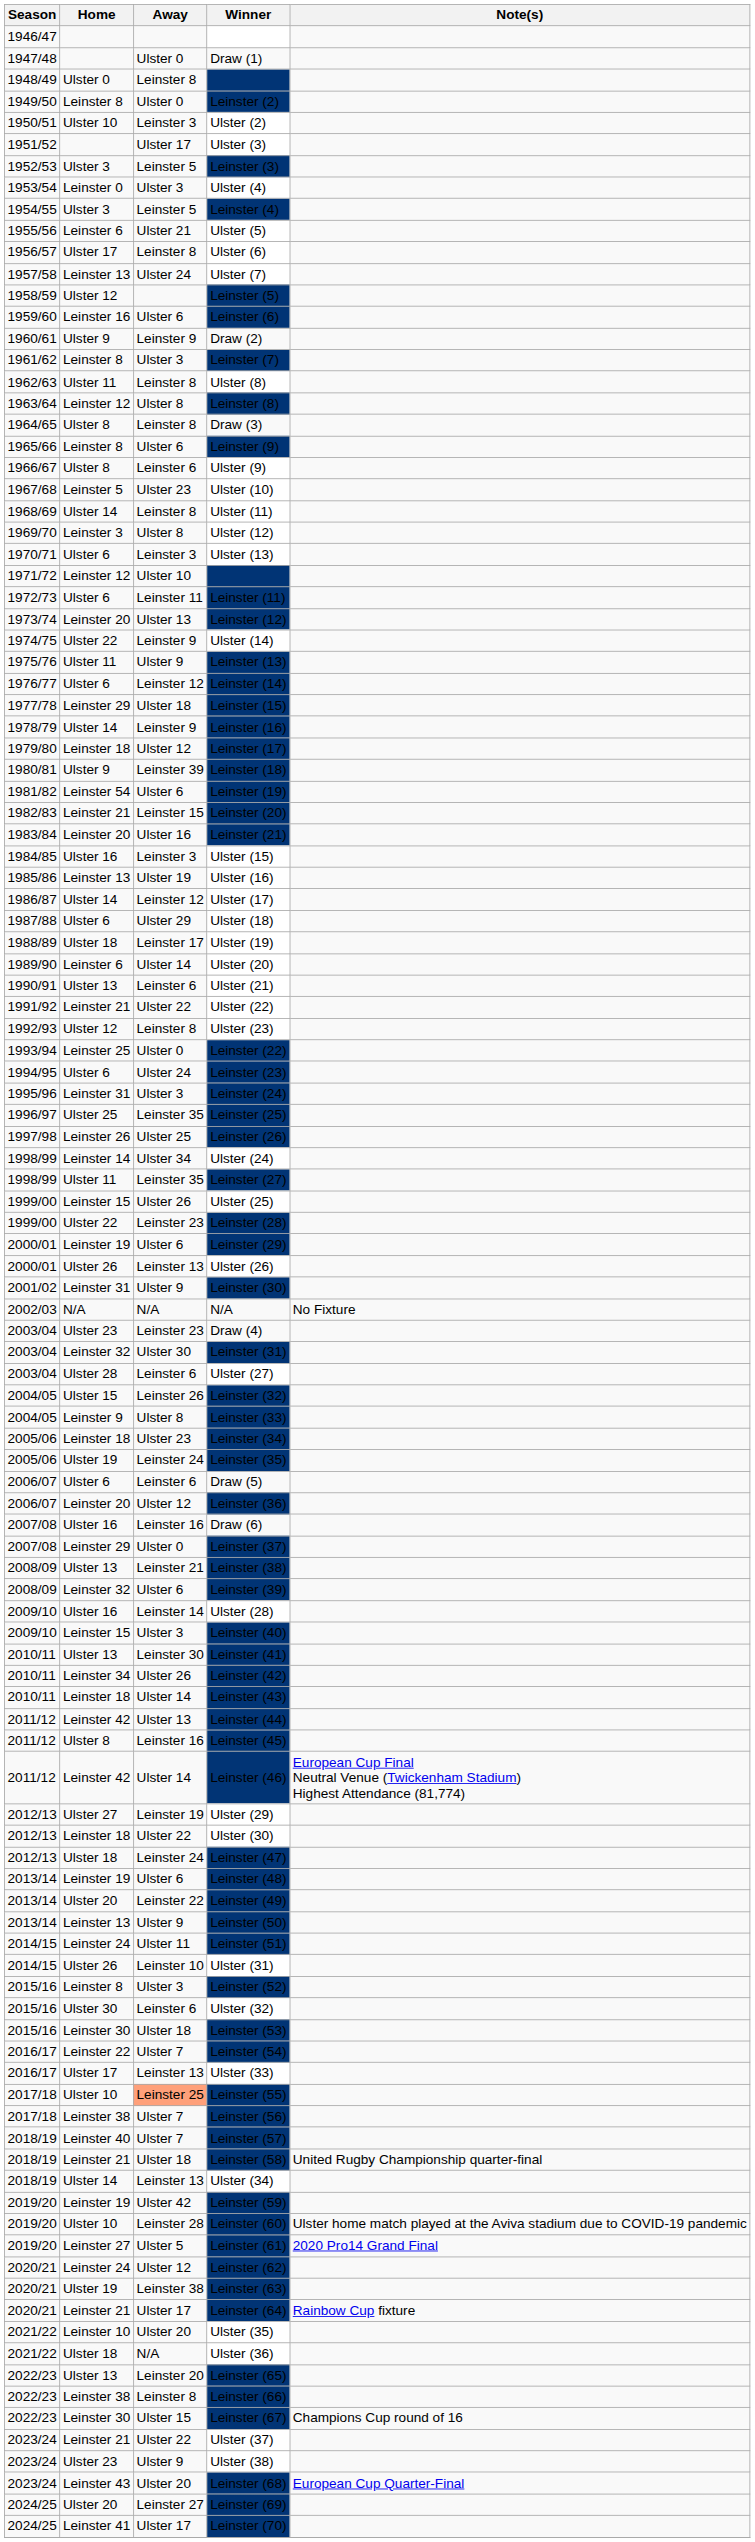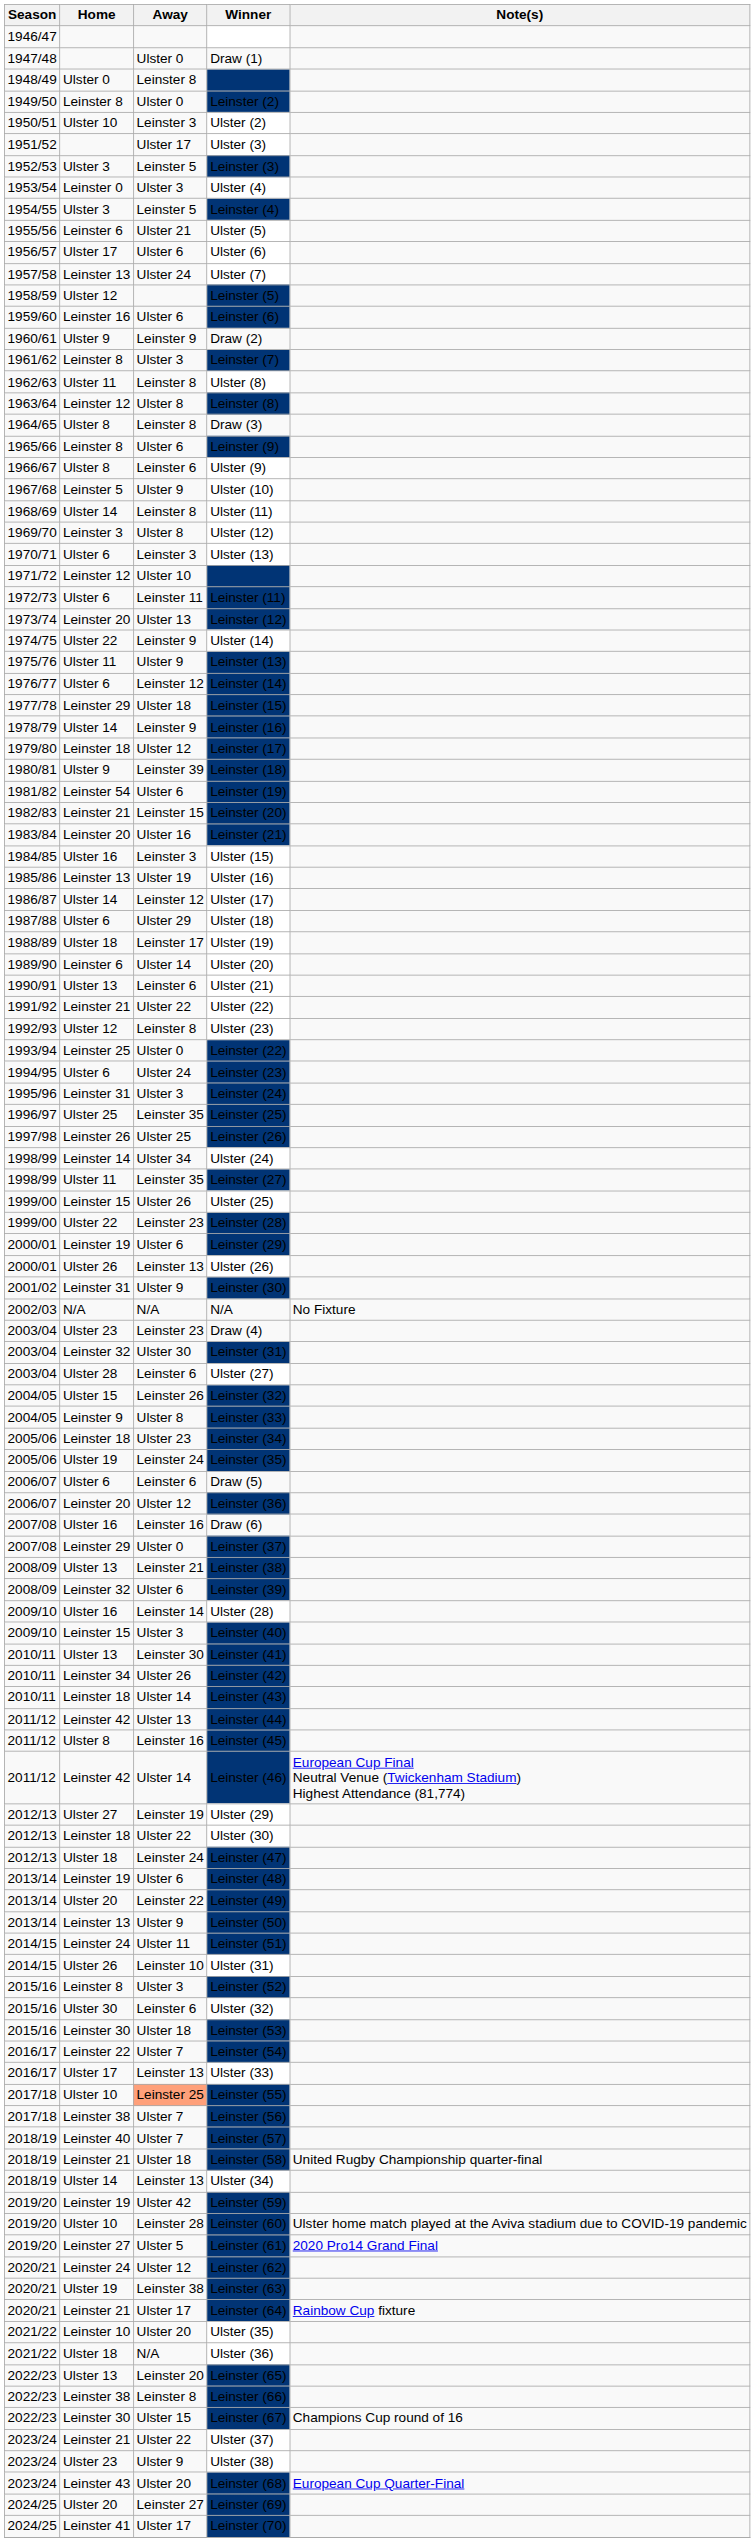 <table class="wikitable">
 <tr>
 <th>Season</th>
 <th>Home</th>
 <th>Away</th>
 <th>Winner</th>
 <th>Note(s)</th>
 </tr>
 <tr>
 <td>1946/47</td>
 <td></td>
 <td></td>
 <td bgcolor="white"><span></span></td>
 <td></td>
 </tr>
 <tr>
 <td>1947/48</td>
 <td></td>
 <td>Ulster 0</td>
 <td>Draw (1)</td>
 <td></td>
 </tr>
 <tr>
 <td>1948/49</td>
 <td>Ulster 0</td>
 <td>Leinster 8</td>
 <td bgcolor="013475"><span></span></td>
 <td></td>
 </tr>
 <tr>
 <td>1949/50</td>
 <td>Leinster 8</td>
 <td>Ulster 0</td>
 <td bgcolor="013475"><span>Leinster (2)</span></td>
 <td></td>
 </tr>
 <tr>
 <td>1950/51</td>
 <td>Ulster 10</td>
 <td>Leinster 3</td>
 <td bgcolor="white"><span>Ulster (2)</span></td>
 <td></td>
 </tr>
 <tr>
 <td>1951/52</td>
 <td></td>
 <td>Ulster 17</td>
 <td bgcolor="white"><span>Ulster (3)</span></td>
 <td></td>
 </tr>
 <tr>
 <td>1952/53</td>
 <td>Ulster 3</td>
 <td>Leinster 5</td>
 <td bgcolor="013475"><span>Leinster (3)</span></td>
 <td></td>
 </tr>
 <tr>
 <td>1953/54</td>
 <td>Leinster 0</td>
 <td>Ulster 3</td>
 <td bgcolor="white"><span>Ulster (4)</span></td>
 <td></td>
 </tr>
 <tr>
 <td>1954/55</td>
 <td>Ulster 3</td>
 <td>Leinster 5</td>
 <td bgcolor="013475"><span>Leinster (4)</span></td>
 <td></td>
 </tr>
 <tr>
 <td>1955/56</td>
 <td>Leinster 6</td>
 <td>Ulster 21</td>
 <td bgcolor="white"><span>Ulster (5)</span></td>
 <td></td>
 </tr>
 <tr>
 <td>1956/57</td>
 <td>Ulster 17</td>
-<td>Leinster 8</td>
+<td>Ulster 6</td>
 <td bgcolor="white"><span>Ulster (6)</span></td>
 <td></td>
 </tr>
 <tr>
 <td>1957/58</td>
 <td>Leinster 13</td>
 <td>Ulster 24</td>
 <td bgcolor="white"><span>Ulster (7)</span></td>
 <td></td>
 </tr>
 <tr>
 <td>1958/59</td>
 <td>Ulster 12</td>
 <td></td>
 <td bgcolor="013475"><span>Leinster (5)</span></td>
 <td></td>
 </tr>
 <tr>
 <td>1959/60</td>
 <td>Leinster 16</td>
 <td>Ulster 6</td>
 <td bgcolor="013475"><span>Leinster (6)</span></td>
 <td></td>
 </tr>
 <tr>
 <td>1960/61</td>
 <td>Ulster 9</td>
 <td>Leinster 9</td>
 <td>Draw (2)</td>
 <td></td>
 </tr>
 <tr>
 <td>1961/62</td>
 <td>Leinster 8</td>
 <td>Ulster 3</td>
 <td bgcolor="013475"><span>Leinster (7)</span></td>
 <td></td>
 </tr>
 <tr>
 <td>1962/63</td>
 <td>Ulster 11</td>
 <td>Leinster 8</td>
 <td bgcolor="white"><span>Ulster (8)</span></td>
 <td></td>
 </tr>
 <tr>
 <td>1963/64</td>
 <td>Leinster 12</td>
 <td>Ulster 8</td>
 <td bgcolor="013475"><span>Leinster (8)</span></td>
 <td></td>
 </tr>
 <tr>
 <td>1964/65</td>
 <td>Ulster 8</td>
 <td>Leinster 8</td>
 <td>Draw (3)</td>
 <td></td>
 </tr>
 <tr>
 <td>1965/66</td>
 <td>Leinster 8</td>
 <td>Ulster 6</td>
 <td bgcolor="013475"><span>Leinster (9)</span></td>
 <td></td>
 </tr>
 <tr>
 <td>1966/67</td>
 <td>Ulster 8</td>
 <td>Leinster 6</td>
 <td bgcolor="white"><span>Ulster (9)</span></td>
 <td></td>
 </tr>
 <tr>
 <td>1967/68</td>
 <td>Leinster 5</td>
-<td>Ulster 23</td>
+<td>Ulster 9</td>
 <td bgcolor="white"><span>Ulster (10)</span></td>
 <td></td>
 </tr>
 <tr>
 <td>1968/69</td>
 <td>Ulster 14</td>
 <td>Leinster 8</td>
 <td bgcolor="white"><span>Ulster (11)</span></td>
 <td></td>
 </tr>
 <tr>
 <td>1969/70</td>
 <td>Leinster 3</td>
 <td>Ulster 8</td>
 <td bgcolor="white"><span>Ulster (12)</span></td>
 <td></td>
 </tr>
 <tr>
 <td>1970/71</td>
 <td>Ulster 6</td>
 <td>Leinster 3</td>
 <td bgcolor="white"><span>Ulster (13)</span></td>
 <td></td>
 </tr>
 <tr>
 <td>1971/72</td>
 <td>Leinster 12</td>
 <td>Ulster 10</td>
 <td bgcolor="013475"><span></span></td>
 <td></td>
 </tr>
 <tr>
 <td>1972/73</td>
 <td>Ulster 6</td>
 <td>Leinster 11</td>
 <td bgcolor="013475"><span>Leinster (11)</span></td>
 <td></td>
 </tr>
 <tr>
 <td>1973/74</td>
 <td>Leinster 20</td>
 <td>Ulster 13</td>
 <td bgcolor="013475"><span>Leinster (12)</span></td>
 <td></td>
 </tr>
 <tr>
 <td>1974/75</td>
 <td>Ulster 22</td>
 <td>Leinster 9</td>
 <td bgcolor="white"><span>Ulster (14)</span></td>
 <td></td>
 </tr>
 <tr>
 <td>1975/76</td>
 <td>Ulster 11</td>
 <td>Ulster 9</td>
 <td bgcolor="013475"><span>Leinster (13)</span></td>
 <td></td>
 </tr>
 <tr>
 <td>1976/77</td>
 <td>Ulster 6</td>
 <td>Leinster 12</td>
 <td bgcolor="013475"><span>Leinster (14)</span></td>
 <td></td>
 </tr>
 <tr>
 <td>1977/78</td>
 <td>Leinster 29</td>
 <td>Ulster 18</td>
 <td bgcolor="013475"><span>Leinster (15)</span></td>
 <td></td>
 </tr>
 <tr>
 <td>1978/79</td>
 <td>Ulster 14</td>
 <td>Leinster 9</td>
 <td bgcolor="013475"><span>Leinster (16)</span></td>
 <td></td>
 </tr>
 <tr>
 <td>1979/80</td>
 <td>Leinster 18</td>
 <td>Ulster 12</td>
 <td bgcolor="013475"><span>Leinster (17)</span></td>
 <td></td>
 </tr>
 <tr>
 <td>1980/81</td>
 <td>Ulster 9</td>
 <td>Leinster 39</td>
 <td bgcolor="013475"><span>Leinster (18)</span></td>
 <td></td>
 </tr>
 <tr>
 <td>1981/82</td>
 <td>Leinster 54</td>
 <td>Ulster 6</td>
 <td bgcolor="013475"><span>Leinster (19)</span></td>
 <td></td>
 </tr>
 <tr>
 <td>1982/83</td>
 <td>Leinster 21</td>
 <td>Leinster 15</td>
 <td bgcolor="013475"><span>Leinster (20)</span></td>
 <td></td>
 </tr>
 <tr>
 <td>1983/84</td>
 <td>Leinster 20</td>
 <td>Ulster 16</td>
 <td bgcolor="013475"><span>Leinster (21)</span></td>
 <td></td>
 </tr>
 <tr>
 <td>1984/85</td>
 <td>Ulster 16</td>
 <td>Leinster 3</td>
 <td bgcolor="white"><span>Ulster (15)</span></td>
 <td></td>
 </tr>
 <tr>
 <td>1985/86</td>
 <td>Leinster 13</td>
 <td>Ulster 19</td>
 <td bgcolor="white"><span>Ulster (16)</span></td>
 <td></td>
 </tr>
 <tr>
 <td>1986/87</td>
 <td>Ulster 14</td>
 <td>Leinster 12</td>
 <td bgcolor="white"><span>Ulster (17)</span></td>
 <td></td>
 </tr>
 <tr>
 <td>1987/88</td>
 <td>Ulster 6</td>
 <td>Ulster 29</td>
 <td bgcolor="white"><span>Ulster (18)</span></td>
 <td></td>
 </tr>
 <tr>
 <td>1988/89</td>
 <td>Ulster 18</td>
 <td>Leinster 17</td>
 <td bgcolor="white"><span>Ulster (19)</span></td>
 <td></td>
 </tr>
 <tr>
 <td>1989/90</td>
 <td>Leinster 6</td>
 <td>Ulster 14</td>
 <td bgcolor="white"><span>Ulster (20)</span></td>
 <td></td>
 </tr>
 <tr>
 <td>1990/91</td>
 <td>Ulster 13</td>
 <td>Leinster 6</td>
 <td bgcolor="white"><span>Ulster (21)</span></td>
 <td></td>
 </tr>
 <tr>
 <td>1991/92</td>
 <td>Leinster 21</td>
 <td>Ulster 22</td>
 <td bgcolor="white"><span>Ulster (22)</span></td>
 <td></td>
 </tr>
 <tr>
 <td>1992/93</td>
 <td>Ulster 12</td>
 <td>Leinster 8</td>
 <td bgcolor="white"><span>Ulster (23)</span></td>
 <td></td>
 </tr>
 <tr>
 <td>1993/94</td>
 <td>Leinster 25</td>
 <td>Ulster 0</td>
 <td bgcolor="013475"><span>Leinster (22)</span></td>
 <td></td>
 </tr>
 <tr>
 <td>1994/95</td>
 <td>Ulster 6</td>
 <td>Ulster 24</td>
 <td bgcolor="013475"><span>Leinster (23)</span></td>
 <td></td>
 </tr>
 <tr>
 <td>1995/96</td>
 <td>Leinster 31</td>
 <td>Ulster 3</td>
 <td bgcolor="013475"><span>Leinster (24)</span></td>
 <td></td>
 </tr>
 <tr>
 <td>1996/97</td>
 <td>Ulster 25</td>
 <td>Leinster 35</td>
 <td bgcolor="013475"><span>Leinster (25)</span></td>
 <td></td>
 </tr>
 <tr>
 <td>1997/98</td>
 <td>Leinster 26</td>
 <td>Ulster 25</td>
 <td bgcolor="013475"><span>Leinster (26)</span></td>
 <td></td>
 </tr>
 <tr>
 <td>1998/99</td>
 <td>Leinster 14</td>
 <td>Ulster 34</td>
 <td bgcolor="white"><span>Ulster (24)</span></td>
 <td></td>
 </tr>
 <tr>
 <td>1998/99</td>
 <td>Ulster 11</td>
 <td>Leinster 35</td>
 <td bgcolor="013475"><span>Leinster (27)</span></td>
 <td></td>
 </tr>
 <tr>
 <td>1999/00</td>
 <td>Leinster 15</td>
 <td>Ulster 26</td>
 <td bgcolor="white"><span>Ulster (25)</span></td>
 <td></td>
 </tr>
 <tr>
 <td>1999/00</td>
 <td>Ulster 22</td>
 <td>Leinster 23</td>
 <td bgcolor="013475"><span>Leinster (28)</span></td>
 <td></td>
 </tr>
 <tr>
 <td>2000/01</td>
 <td>Leinster  19</td>
 <td>Ulster 6</td>
 <td bgcolor="013475"><span>Leinster (29)</span></td>
 <td></td>
 </tr>
 <tr>
 <td>2000/01</td>
 <td>Ulster 26</td>
 <td>Leinster 13</td>
 <td bgcolor="white"><span>Ulster (26)</span></td>
 <td></td>
 </tr>
 <tr>
 <td>2001/02</td>
 <td>Leinster 31</td>
 <td>Ulster 9</td>
 <td bgcolor="013475"><span>Leinster (30)</span></td>
 <td></td>
 </tr>
 <tr>
 <td>2002/03</td>
 <td>N/A</td>
 <td>N/A</td>
 <td>N/A</td>
 <td>No Fixture</td>
 </tr>
 <tr>
 <td>2003/04</td>
 <td>Ulster 23</td>
 <td>Leinster 23</td>
 <td>Draw (4)</td>
 <td></td>
 </tr>
 <tr>
 <td>2003/04</td>
 <td>Leinster 32</td>
 <td>Ulster 30</td>
 <td bgcolor="013475"><span>Leinster (31)</span></td>
 <td></td>
 </tr>
 <tr>
 <td>2003/04</td>
 <td>Ulster 28</td>
 <td>Leinster 6</td>
 <td bgcolor="white"><span>Ulster (27)</span></td>
 <td></td>
 </tr>
 <tr>
 <td>2004/05</td>
 <td>Ulster 15</td>
 <td>Leinster 26</td>
 <td bgcolor="013475"><span>Leinster (32)</span></td>
 <td></td>
 </tr>
 <tr>
 <td>2004/05</td>
 <td>Leinster 9</td>
 <td>Ulster 8</td>
 <td bgcolor="013475"><span>Leinster (33)</span></td>
 <td></td>
 </tr>
 <tr>
 <td>2005/06</td>
 <td>Leinster 18</td>
 <td>Ulster 23</td>
 <td bgcolor="013475"><span>Leinster (34)</span></td>
 <td></td>
 </tr>
 <tr>
 <td>2005/06</td>
 <td>Ulster 19</td>
 <td>Leinster 24</td>
 <td bgcolor="013475"><span>Leinster (35)</span></td>
 <td></td>
 </tr>
 <tr>
 <td>2006/07</td>
 <td>Ulster 6</td>
 <td>Leinster 6</td>
 <td>Draw (5)</td>
 <td></td>
 </tr>
 <tr>
 <td>2006/07</td>
 <td>Leinster 20</td>
 <td>Ulster 12</td>
 <td bgcolor="013475"><span>Leinster (36)</span></td>
 <td></td>
 </tr>
 <tr>
 <td>2007/08</td>
 <td>Ulster 16</td>
 <td>Leinster 16</td>
 <td>Draw (6)</td>
 <td></td>
 </tr>
 <tr>
 <td>2007/08</td>
 <td>Leinster 29</td>
 <td>Ulster 0</td>
 <td bgcolor="013475"><span>Leinster (37)</span></td>
 <td></td>
 </tr>
 <tr>
 <td>2008/09</td>
 <td>Ulster 13</td>
 <td>Leinster 21</td>
 <td bgcolor="013475"><span>Leinster (38)</span></td>
 <td></td>
 </tr>
 <tr>
 <td>2008/09</td>
 <td>Leinster 32</td>
 <td>Ulster 6</td>
 <td bgcolor="013475"><span>Leinster (39)</span></td>
 <td></td>
 </tr>
 <tr>
 <td>2009/10</td>
 <td>Ulster 16</td>
 <td>Leinster 14</td>
 <td bgcolor="white"><span>Ulster (28)</span></td>
 <td></td>
 </tr>
 <tr>
 <td>2009/10</td>
 <td>Leinster 15</td>
 <td>Ulster 3</td>
 <td bgcolor="013475"><span>Leinster (40)</span></td>
 <td></td>
 </tr>
 <tr>
 <td>2010/11</td>
 <td>Ulster 13</td>
 <td>Leinster 30</td>
 <td bgcolor="013475"><span>Leinster (41)</span></td>
 <td></td>
 </tr>
 <tr>
 <td>2010/11</td>
 <td>Leinster 34</td>
 <td>Ulster 26</td>
 <td bgcolor="013475"><span>Leinster (42)</span></td>
 <td></td>
 </tr>
 <tr>
 <td>2010/11</td>
 <td>Leinster 18</td>
 <td>Ulster 14</td>
 <td bgcolor="013475"><span>Leinster (43)</span></td>
 <td></td>
 </tr>
 <tr>
 <td>2011/12</td>
 <td>Leinster 42</td>
 <td>Ulster 13</td>
 <td bgcolor="013475"><span>Leinster (44)</span></td>
 <td></td>
 </tr>
 <tr>
 <td>2011/12</td>
 <td>Ulster 8</td>
 <td>Leinster 16</td>
 <td bgcolor="013475"><span>Leinster (45)</span></td>
 <td></td>
 </tr>
 <tr>
 <td>2011/12</td>
 <td>Leinster 42</td>
 <td>Ulster 14</td>
 <td bgcolor="013475"><span>Leinster (46)</span></td>
 <td><a href='#'>European Cup Final</a><br>Neutral Venue (<a href='#'>Twickenham Stadium</a>)<br>Highest Attendance (81,774)</td>
 </tr>
 <tr>
 <td>2012/13</td>
 <td>Ulster 27</td>
 <td>Leinster 19</td>
 <td bgcolor="white"><span>Ulster (29)</span></td>
 <td></td>
 </tr>
 <tr>
 <td>2012/13</td>
 <td>Leinster 18</td>
 <td>Ulster 22</td>
 <td bgcolor="white"><span>Ulster (30)</span></td>
 <td></td>
 </tr>
 <tr>
 <td>2012/13</td>
 <td>Ulster 18</td>
 <td>Leinster 24</td>
 <td bgcolor="013475"><span>Leinster (47)</span></td>
 <td></td>
 </tr>
 <tr>
 <td>2013/14</td>
 <td>Leinster 19</td>
 <td>Ulster 6</td>
 <td bgcolor="013475"><span>Leinster (48)</span></td>
 <td></td>
 </tr>
 <tr>
 <td>2013/14</td>
 <td>Ulster 20</td>
 <td>Leinster 22</td>
 <td bgcolor="013475"><span>Leinster (49)</span></td>
 <td></td>
 </tr>
 <tr>
 <td>2013/14</td>
 <td>Leinster 13</td>
 <td>Ulster 9</td>
 <td bgcolor="013475"><span>Leinster (50)</span></td>
 <td></td>
 </tr>
 <tr>
 <td>2014/15</td>
 <td>Leinster 24</td>
 <td>Ulster 11</td>
 <td bgcolor="013475"><span>Leinster (51)</span></td>
 <td></td>
 </tr>
 <tr>
 <td>2014/15</td>
 <td>Ulster 26</td>
 <td>Leinster 10</td>
 <td bgcolor="white"><span>Ulster (31)</span></td>
 <td></td>
 </tr>
 <tr>
 <td>2015/16</td>
 <td>Leinster 8</td>
 <td>Ulster 3</td>
 <td bgcolor="013475"><span>Leinster (52)</span></td>
 <td></td>
 </tr>
 <tr>
 <td>2015/16</td>
 <td>Ulster 30</td>
 <td>Leinster 6</td>
 <td bgcolor="white"><span>Ulster (32)</span></td>
 <td></td>
 </tr>
 <tr>
 <td>2015/16</td>
 <td>Leinster 30</td>
 <td>Ulster 18</td>
 <td bgcolor="013475"><span>Leinster (53)</span></td>
 <td></td>
 </tr>
 <tr>
 <td>2016/17</td>
 <td>Leinster 22</td>
 <td>Ulster 7</td>
 <td bgcolor="013475"><span>Leinster (54)</span></td>
 <td></td>
 </tr>
 <tr>
 <td>2016/17</td>
 <td>Ulster 17</td>
 <td>Leinster 13</td>
 <td bgcolor="white"><span>Ulster (33)</span></td>
 <td></td>
 </tr>
 <tr>
 <td>2017/18</td>
 <td>Ulster 10</td>
 <td style="background: lightsalmon;">Leinster 25</td>
 <td bgcolor="013475"><span>Leinster (55)</span></td>
 <td></td>
 </tr>
 <tr>
 <td>2017/18</td>
 <td>Leinster 38</td>
 <td>Ulster 7</td>
 <td bgcolor="013475"><span>Leinster (56)</span></td>
 <td></td>
 </tr>
 <tr>
 <td>2018/19</td>
 <td>Leinster 40</td>
 <td>Ulster 7</td>
 <td bgcolor="013475"><span>Leinster (57)</span></td>
 <td></td>
 </tr>
 <tr>
 <td>2018/19</td>
 <td>Leinster 21</td>
 <td>Ulster 18</td>
 <td bgcolor="013475"><span>Leinster (58)</span></td>
 <td>United Rugby Championship quarter-final</td>
 </tr>
 <tr>
 <td>2018/19</td>
 <td>Ulster 14</td>
 <td>Leinster 13</td>
 <td bgcolor="white"><span>Ulster (34)</span></td>
 <td></td>
 </tr>
 <tr>
 <td>2019/20</td>
 <td>Leinster 19</td>
 <td>Ulster 42</td>
 <td bgcolor="013475"><span>Leinster (59)</span></td>
 <td></td>
 </tr>
 <tr>
 <td>2019/20</td>
 <td>Ulster 10</td>
 <td>Leinster 28</td>
 <td bgcolor="013475"><span>Leinster (60)</span></td>
 <td>Ulster home match played at the Aviva stadium due to COVID-19 pandemic</td>
 </tr>
 <tr>
 <td>2019/20</td>
 <td>Leinster 27</td>
 <td>Ulster 5</td>
 <td bgcolor="013475"><span>Leinster (61)</span></td>
 <td><a href='#'>2020 Pro14 Grand Final</a></td>
 </tr>
 <tr>
 <td>2020/21</td>
 <td>Leinster 24</td>
 <td>Ulster 12</td>
 <td bgcolor="013475"><span>Leinster (62)</span></td>
 <td></td>
 </tr>
 <tr>
 <td>2020/21</td>
 <td>Ulster 19</td>
 <td>Leinster 38</td>
 <td bgcolor="013475"><span>Leinster (63)</span></td>
 <td></td>
 </tr>
 <tr>
 <td>2020/21</td>
 <td>Leinster 21</td>
 <td>Ulster 17</td>
 <td bgcolor="013475"><span>Leinster (64)</span></td>
 <td><a href='#'>Rainbow Cup</a> fixture</td>
 </tr>
 <tr>
 <td>2021/22</td>
 <td>Leinster 10</td>
 <td>Ulster 20</td>
 <td bgcolor="white"><span>Ulster (35)</span></td>
 <td></td>
 </tr>
 <tr>
 <td>2021/22</td>
 <td>Ulster 18</td>
 <td>N/A</td>
 <td bgcolor="white"><span>Ulster (36)</span></td>
 <td></td>
 </tr>
 <tr>
 <td>2022/23</td>
 <td>Ulster 13</td>
 <td>Leinster 20</td>
 <td bgcolor="013475"><span>Leinster (65)</span></td>
 <td></td>
 </tr>
 <tr>
 <td>2022/23</td>
 <td>Leinster 38</td>
 <td>Leinster 8</td>
 <td bgcolor="013475"><span>Leinster (66)</span></td>
 <td></td>
 </tr>
 <tr>
 <td>2022/23</td>
 <td>Leinster 30</td>
 <td>Ulster 15</td>
 <td bgcolor="013475"><span>Leinster (67)</span></td>
 <td>Champions Cup round of 16</td>
 </tr>
 <tr>
 <td>2023/24</td>
 <td>Leinster 21</td>
 <td>Ulster 22</td>
 <td bgcolor="white"><span>Ulster (37)</span></td>
 <td></td>
 </tr>
 <tr>
 <td>2023/24</td>
 <td>Ulster 23</td>
 <td>Ulster 9</td>
 <td bgcolor="white"><span>Ulster (38)</span></td>
 <td></td>
 </tr>
 <tr>
 <td>2023/24</td>
 <td>Leinster 43</td>
 <td>Ulster 20</td>
 <td bgcolor="013475"><span>Leinster (68)</span></td>
 <td><a href='#'>European Cup Quarter-Final</a></td>
 </tr>
 <tr>
 <td>2024/25</td>
 <td>Ulster 20</td>
 <td>Leinster 27</td>
 <td bgcolor="013475"><span>Leinster (69)</span></td>
 <td></td>
 </tr>
 <tr>
 <td>2024/25</td>
 <td>Leinster 41</td>
 <td>Ulster 17</td>
 <td bgcolor="013475"><span>Leinster (70)</span></td>
 <td></td>
 </tr>
 <tr>
 </tr>
 </table>
